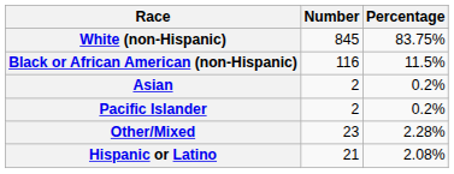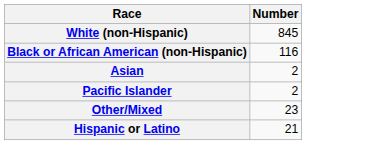 <table class="wikitable" style="text-align:right">
 <tr>
 <th scope="col">Race</th>
 <th scope="col">Number</th>
-<th scope="col">Percentage</th>
 </tr>
 <tr>
 <th scope="row"><a href='#'>White</a> (non-Hispanic)</th>
 <td>845</td>
-<td>83.75%</td>
 </tr>
 <tr>
 <th scope="row"><a href='#'>Black or African American</a> (non-Hispanic)</th>
 <td>116</td>
-<td>11.5%</td>
 </tr>
 <tr>
 <th scope="row"><a href='#'>Asian</a></th>
 <td>2</td>
-<td>0.2%</td>
 </tr>
 <tr>
 <th scope="row"><a href='#'>Pacific Islander</a></th>
 <td>2</td>
-<td>0.2%</td>
 </tr>
 <tr>
 <th scope="row"><a href='#'>Other/Mixed</a></th>
 <td>23</td>
-<td>2.28%</td>
 </tr>
 <tr>
 <th scope="row"><a href='#'>Hispanic</a> or <a href='#'>Latino</a></th>
 <td>21</td>
-<td>2.08%</td>
 </tr>
 </table>
